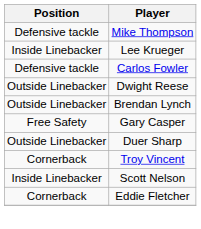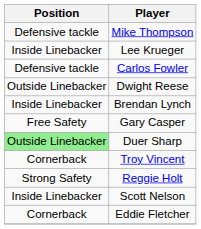 <table class="wikitable" style="text-align: center;">
 <tr>
 <th>Position</th>
 <th>Player</th>
 </tr>
 <tr>
 <td>Defensive tackle</td>
 <td><a href='#'>Mike Thompson</a></td>
 </tr>
 <tr>
 <td>Inside Linebacker</td>
 <td>Lee Krueger</td>
 </tr>
 <tr>
 <td>Defensive tackle</td>
 <td><a href='#'>Carlos Fowler</a></td>
 </tr>
 <tr>
 <td>Outside Linebacker</td>
 <td>Dwight Reese</td>
 </tr>
 <tr>
-<td>Outside Linebacker</td>
+<td>Inside Linebacker</td>
 <td>Brendan Lynch</td>
 </tr>
 <tr>
 <td>Free Safety</td>
 <td>Gary Casper</td>
 </tr>
 <tr>
-<td>Outside Linebacker</td>
+<td style="background: lightgreen;">Outside Linebacker</td>
 <td>Duer Sharp</td>
 </tr>
 <tr>
 <td>Cornerback</td>
 <td><a href='#'>Troy Vincent</a></td>
+</tr>
+<tr>
+<td>Strong Safety</td>
+<td><a href='#'>Reggie Holt</a></td>
 </tr>
 <tr>
 <td>Inside Linebacker</td>
 <td>Scott Nelson</td>
 </tr>
 <tr>
 <td>Cornerback</td>
 <td>Eddie Fletcher</td>
 </tr>
 <tr>
 </tr>
 </table>
